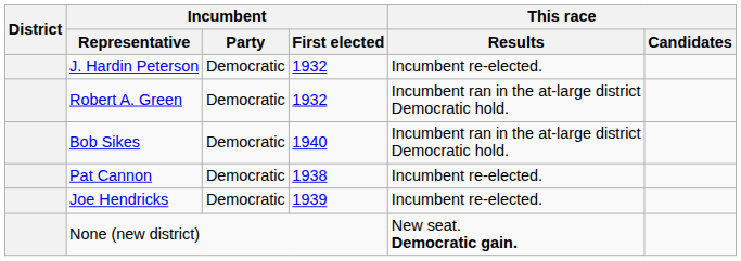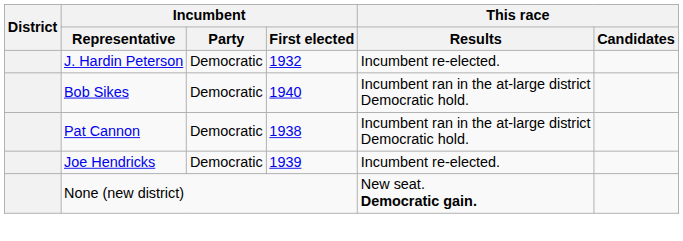 <table class=wikitable>
 <tr>
 <th rowspan=2>District</th>
 <th colspan=3>Incumbent</th>
 <th colspan=2>This race</th>
 </tr>
 <tr>
 <th>Representative</th>
 <th>Party</th>
 <th>First elected</th>
 <th>Results</th>
 <th>Candidates</th>
 </tr>
 <tr>
 <th></th>
 <td><a href='#'>J. Hardin Peterson</a></td>
 <td>Democratic</td>
 <td><a href='#'>1932</a></td>
 <td>Incumbent re-elected.</td>
 <td nowrap></td>
 </tr>
 <tr>
 <th></th>
-<td><a href='#'>Robert A. Green</a></td>
-<td>Democratic</td>
-<td><a href='#'>1932</a></td>
-<td>Incumbent ran in the at-large district<br>Democratic hold.</td>
-<td nowrap></td>
-</tr>
-<tr>
-<th></th>
 <td><a href='#'>Bob Sikes</a></td>
 <td>Democratic</td>
 <td><a href='#'>1940</a></td>
 <td>Incumbent ran in the at-large district<br>Democratic hold.</td>
 <td nowrap></td>
 </tr>
 <tr>
 <th></th>
 <td><a href='#'>Pat Cannon</a></td>
 <td>Democratic</td>
 <td><a href='#'>1938</a></td>
-<td>Incumbent re-elected.</td>
+<td>Incumbent ran in the at-large district<br>Democratic hold.</td>
 <td nowrap></td>
 </tr>
 <tr>
 <th></th>
 <td><a href='#'>Joe Hendricks</a></td>
 <td>Democratic</td>
 <td><a href='#'>1939</a></td>
 <td>Incumbent re-elected.</td>
 <td nowrap></td>
 </tr>
 <tr>
 <th></th>
 <td colspan=3>None (new district)</td>
 <td>New seat.<br><strong>Democratic gain.</strong></td>
 <td nowrap></td>
 </tr>
 </table>
